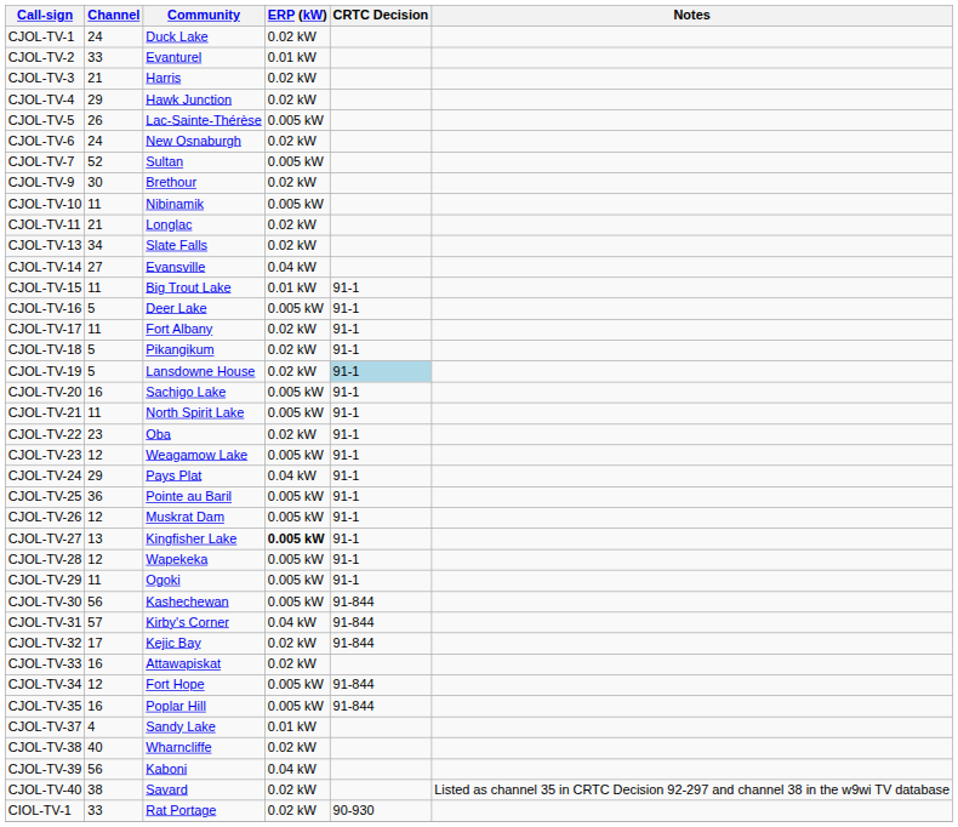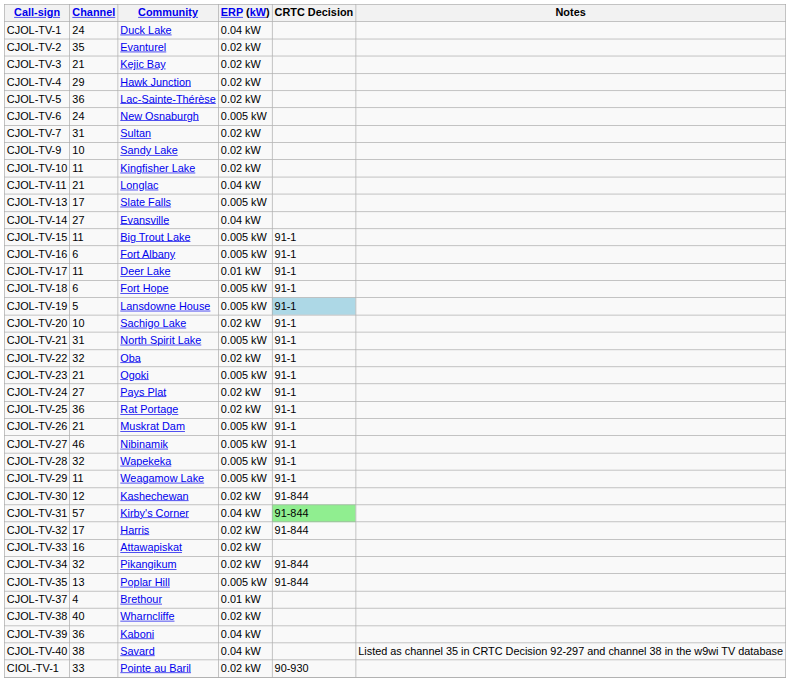 <table class="wikitable sortable">
 <tr>
 <th><a href='#'>Call-sign</a></th>
 <th><a href='#'>Channel</a></th>
 <th><a href='#'>Community</a></th>
 <th><a href='#'>ERP</a> (<a href='#'>kW</a>)</th>
 <th>CRTC Decision</th>
 <th>Notes</th>
 </tr>
 <tr>
 <td>CJOL-TV-1</td>
 <td>24</td>
 <td><a href='#'>Duck Lake</a></td>
-<td>0.02 kW</td>
+<td>0.04 kW</td>
 <td></td>
 <td></td>
 </tr>
 <tr>
 <td>CJOL-TV-2</td>
-<td>33</td>
+<td>35</td>
 <td><a href='#'>Evanturel</a></td>
-<td>0.01 kW</td>
+<td>0.02 kW</td>
 <td></td>
 <td></td>
 </tr>
 <tr>
 <td>CJOL-TV-3</td>
 <td>21</td>
-<td><a href='#'>Harris</a></td>
+<td><a href='#'>Kejic Bay</a></td>
 <td>0.02 kW</td>
 <td></td>
 <td></td>
 </tr>
 <tr>
 <td>CJOL-TV-4</td>
 <td>29</td>
 <td><a href='#'>Hawk Junction</a></td>
 <td>0.02 kW</td>
 <td></td>
 <td></td>
 </tr>
 <tr>
 <td>CJOL-TV-5</td>
-<td>26</td>
+<td>36</td>
 <td><a href='#'>Lac-Sainte-Thérèse</a></td>
-<td>0.005 kW</td>
+<td>0.02 kW</td>
 <td></td>
 <td></td>
 </tr>
 <tr>
 <td>CJOL-TV-6</td>
 <td>24</td>
 <td><a href='#'>New Osnaburgh</a></td>
+<td>0.005 kW</td>
+<td></td>
+<td></td>
+</tr>
+<tr>
+<td>CJOL-TV-7</td>
+<td>31</td>
+<td><a href='#'>Sultan</a></td>
 <td>0.02 kW</td>
 <td></td>
 <td></td>
 </tr>
 <tr>
-<td>CJOL-TV-7</td>
-<td>52</td>
-<td><a href='#'>Sultan</a></td>
-<td>0.005 kW</td>
-<td></td>
-<td></td>
-</tr>
-<tr>
 <td>CJOL-TV-9</td>
-<td>30</td>
-<td><a href='#'>Brethour</a></td>
+<td>10</td>
+<td><a href='#'>Sandy Lake</a></td>
 <td>0.02 kW</td>
 <td></td>
 <td></td>
 </tr>
 <tr>
 <td>CJOL-TV-10</td>
 <td>11</td>
-<td><a href='#'>Nibinamik</a></td>
-<td>0.005 kW</td>
+<td><a href='#'>Kingfisher Lake</a></td>
+<td>0.02 kW</td>
 <td></td>
 <td></td>
 </tr>
 <tr>
 <td>CJOL-TV-11</td>
 <td>21</td>
 <td><a href='#'>Longlac</a></td>
-<td>0.02 kW</td>
+<td>0.04 kW</td>
 <td></td>
 <td></td>
 </tr>
 <tr>
 <td>CJOL-TV-13</td>
-<td>34</td>
+<td>17</td>
 <td><a href='#'>Slate Falls</a></td>
-<td>0.02 kW</td>
+<td>0.005 kW</td>
 <td></td>
 <td></td>
 </tr>
 <tr>
 <td>CJOL-TV-14</td>
 <td>27</td>
 <td><a href='#'>Evansville</a></td>
 <td>0.04 kW</td>
 <td></td>
 <td></td>
 </tr>
 <tr>
 <td>CJOL-TV-15</td>
 <td>11</td>
 <td><a href='#'>Big Trout Lake</a></td>
-<td>0.01 kW</td>
+<td>0.005 kW</td>
 <td>91-1</td>
 <td></td>
 </tr>
 <tr>
 <td>CJOL-TV-16</td>
-<td>5</td>
-<td><a href='#'>Deer Lake</a></td>
+<td>6</td>
+<td><a href='#'>Fort Albany</a></td>
 <td>0.005 kW</td>
 <td>91-1</td>
 <td></td>
 </tr>
 <tr>
 <td>CJOL-TV-17</td>
 <td>11</td>
-<td><a href='#'>Fort Albany</a></td>
-<td>0.02 kW</td>
+<td><a href='#'>Deer Lake</a></td>
+<td>0.01 kW</td>
 <td>91-1</td>
 <td></td>
 </tr>
 <tr>
 <td>CJOL-TV-18</td>
-<td>5</td>
-<td><a href='#'>Pikangikum</a></td>
-<td>0.02 kW</td>
+<td>6</td>
+<td><a href='#'>Fort Hope</a></td>
+<td>0.005 kW</td>
 <td>91-1</td>
 <td></td>
 </tr>
 <tr>
 <td>CJOL-TV-19</td>
 <td>5</td>
 <td><a href='#'>Lansdowne House</a></td>
-<td>0.02 kW</td>
+<td>0.005 kW</td>
 <td style="background: lightblue;">91-1</td>
 <td></td>
 </tr>
 <tr>
 <td>CJOL-TV-20</td>
-<td>16</td>
+<td>10</td>
 <td><a href='#'>Sachigo Lake</a></td>
-<td>0.005 kW</td>
+<td>0.02 kW</td>
 <td>91-1</td>
 <td></td>
 </tr>
 <tr>
 <td>CJOL-TV-21</td>
-<td>11</td>
+<td>31</td>
 <td><a href='#'>North Spirit Lake</a></td>
 <td>0.005 kW</td>
 <td>91-1</td>
 <td></td>
 </tr>
 <tr>
 <td>CJOL-TV-22</td>
-<td>23</td>
+<td>32</td>
 <td><a href='#'>Oba</a></td>
 <td>0.02 kW</td>
 <td>91-1</td>
 <td></td>
 </tr>
 <tr>
 <td>CJOL-TV-23</td>
-<td>12</td>
-<td><a href='#'>Weagamow Lake</a></td>
+<td>21</td>
+<td><a href='#'>Ogoki</a></td>
 <td>0.005 kW</td>
 <td>91-1</td>
 <td></td>
 </tr>
 <tr>
 <td>CJOL-TV-24</td>
-<td>29</td>
+<td>27</td>
 <td><a href='#'>Pays Plat</a></td>
-<td>0.04 kW</td>
+<td>0.02 kW</td>
 <td>91-1</td>
 <td></td>
 </tr>
 <tr>
 <td>CJOL-TV-25</td>
 <td>36</td>
-<td><a href='#'>Pointe au Baril</a></td>
-<td>0.005 kW</td>
+<td><a href='#'>Rat Portage</a></td>
+<td>0.02 kW</td>
 <td>91-1</td>
 <td></td>
 </tr>
 <tr>
 <td>CJOL-TV-26</td>
-<td>12</td>
+<td>21</td>
 <td><a href='#'>Muskrat Dam</a></td>
 <td>0.005 kW</td>
 <td>91-1</td>
 <td></td>
 </tr>
 <tr>
 <td>CJOL-TV-27</td>
-<td>13</td>
-<td><a href='#'>Kingfisher Lake</a></td>
-<td><strong>0.005 kW</strong></td>
+<td>46</td>
+<td><a href='#'>Nibinamik</a></td>
+<td>0.005 kW</td>
 <td>91-1</td>
 <td></td>
 </tr>
 <tr>
 <td>CJOL-TV-28</td>
-<td>12</td>
+<td>32</td>
 <td><a href='#'>Wapekeka</a></td>
 <td>0.005 kW</td>
 <td>91-1</td>
 <td></td>
 </tr>
 <tr>
 <td>CJOL-TV-29</td>
 <td>11</td>
-<td><a href='#'>Ogoki</a></td>
+<td><a href='#'>Weagamow Lake</a></td>
 <td>0.005 kW</td>
 <td>91-1</td>
 <td></td>
 </tr>
 <tr>
 <td>CJOL-TV-30</td>
-<td>56</td>
+<td>12</td>
 <td><a href='#'>Kashechewan</a></td>
-<td>0.005 kW</td>
+<td>0.02 kW</td>
 <td>91-844</td>
 <td></td>
 </tr>
 <tr>
 <td>CJOL-TV-31</td>
 <td>57</td>
 <td><a href='#'>Kirby's Corner</a></td>
 <td>0.04 kW</td>
-<td>91-844</td>
+<td style="background: lightgreen;">91-844</td>
 <td></td>
 </tr>
 <tr>
 <td>CJOL-TV-32</td>
 <td>17</td>
-<td><a href='#'>Kejic Bay</a></td>
+<td><a href='#'>Harris</a></td>
 <td>0.02 kW</td>
 <td>91-844</td>
 <td></td>
 </tr>
 <tr>
 <td>CJOL-TV-33</td>
 <td>16</td>
 <td><a href='#'>Attawapiskat</a></td>
 <td>0.02 kW</td>
 <td></td>
 <td></td>
 </tr>
 <tr>
 <td>CJOL-TV-34</td>
-<td>12</td>
-<td><a href='#'>Fort Hope</a></td>
-<td>0.005 kW</td>
+<td>32</td>
+<td><a href='#'>Pikangikum</a></td>
+<td>0.02 kW</td>
 <td>91-844</td>
 <td></td>
 </tr>
 <tr>
 <td>CJOL-TV-35</td>
-<td>16</td>
+<td>13</td>
 <td><a href='#'>Poplar Hill</a></td>
 <td>0.005 kW</td>
 <td>91-844</td>
 <td></td>
 </tr>
 <tr>
 <td>CJOL-TV-37</td>
 <td>4</td>
-<td><a href='#'>Sandy Lake</a></td>
+<td><a href='#'>Brethour</a></td>
 <td>0.01 kW</td>
 <td></td>
 <td></td>
 </tr>
 <tr>
 <td>CJOL-TV-38</td>
 <td>40</td>
 <td><a href='#'>Wharncliffe</a></td>
 <td>0.02 kW</td>
 <td></td>
 <td></td>
 </tr>
 <tr>
 <td>CJOL-TV-39</td>
-<td>56</td>
+<td>36</td>
 <td><a href='#'>Kaboni</a></td>
 <td>0.04 kW</td>
 <td></td>
 <td></td>
 </tr>
 <tr>
 <td>CJOL-TV-40</td>
 <td>38</td>
 <td><a href='#'>Savard</a></td>
-<td>0.02 kW</td>
+<td>0.04 kW</td>
 <td></td>
 <td>Listed as channel 35 in CRTC Decision 92-297 and channel 38 in the w9wi TV database</td>
 </tr>
 <tr>
 <td>CIOL-TV-1</td>
 <td>33</td>
-<td><a href='#'>Rat Portage</a></td>
+<td><a href='#'>Pointe au Baril</a></td>
 <td>0.02 kW</td>
 <td>90-930</td>
 <td></td>
 </tr>
 <tr>
 </tr>
 </table>
